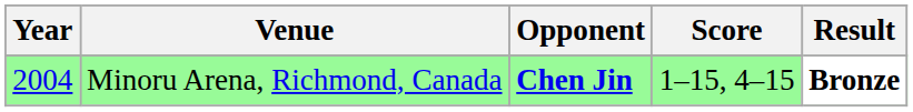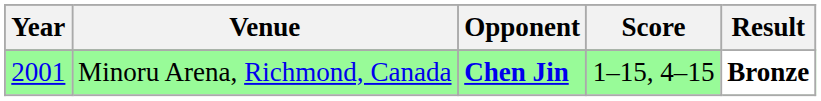 <table class="sortable wikitable" style="font-size: 90%;">
 <tr>
 <th>Year</th>
 <th>Venue</th>
 <th>Opponent</th>
 <th>Score</th>
 <th>Result</th>
 </tr>
 <tr style="background:#98FB98">
-<td align="center"><a href='#'>2004</a></td>
+<td align="center"><a href='#'>2001</a></td>
 <td align="left">Minoru Arena, <a href='#'>Richmond, Canada</a></td>
 <td align="left"><strong> <a href='#'>Chen Jin</a></strong></td>
 <td align="left">1–15, 4–15</td>
 <td style="text-align:left; background:white"> <strong>Bronze</strong></td>
 </tr>
 </table>
